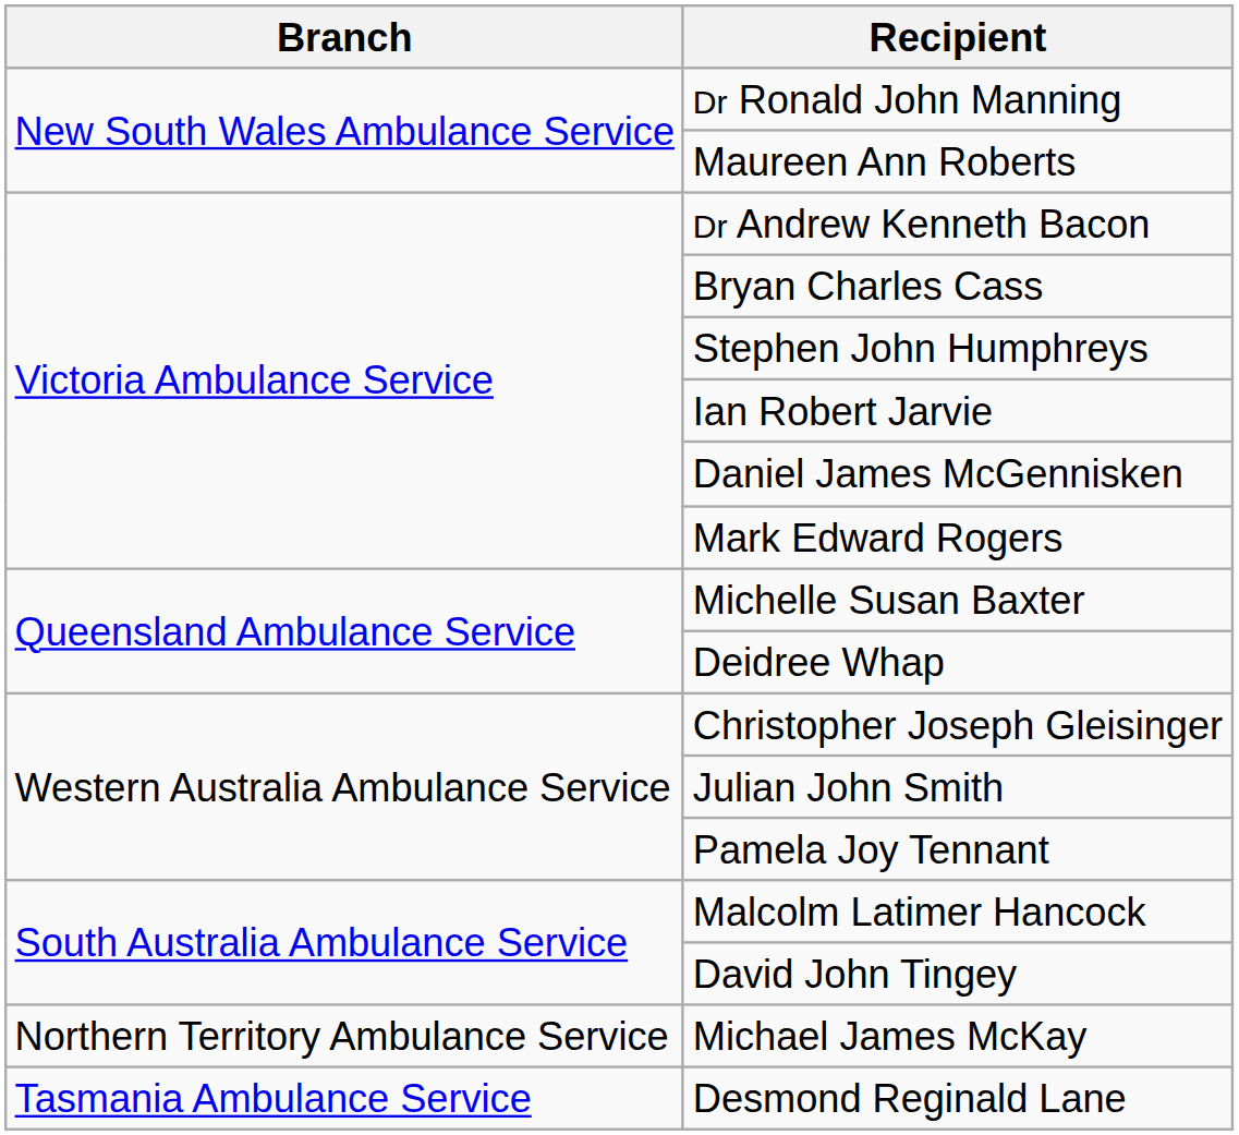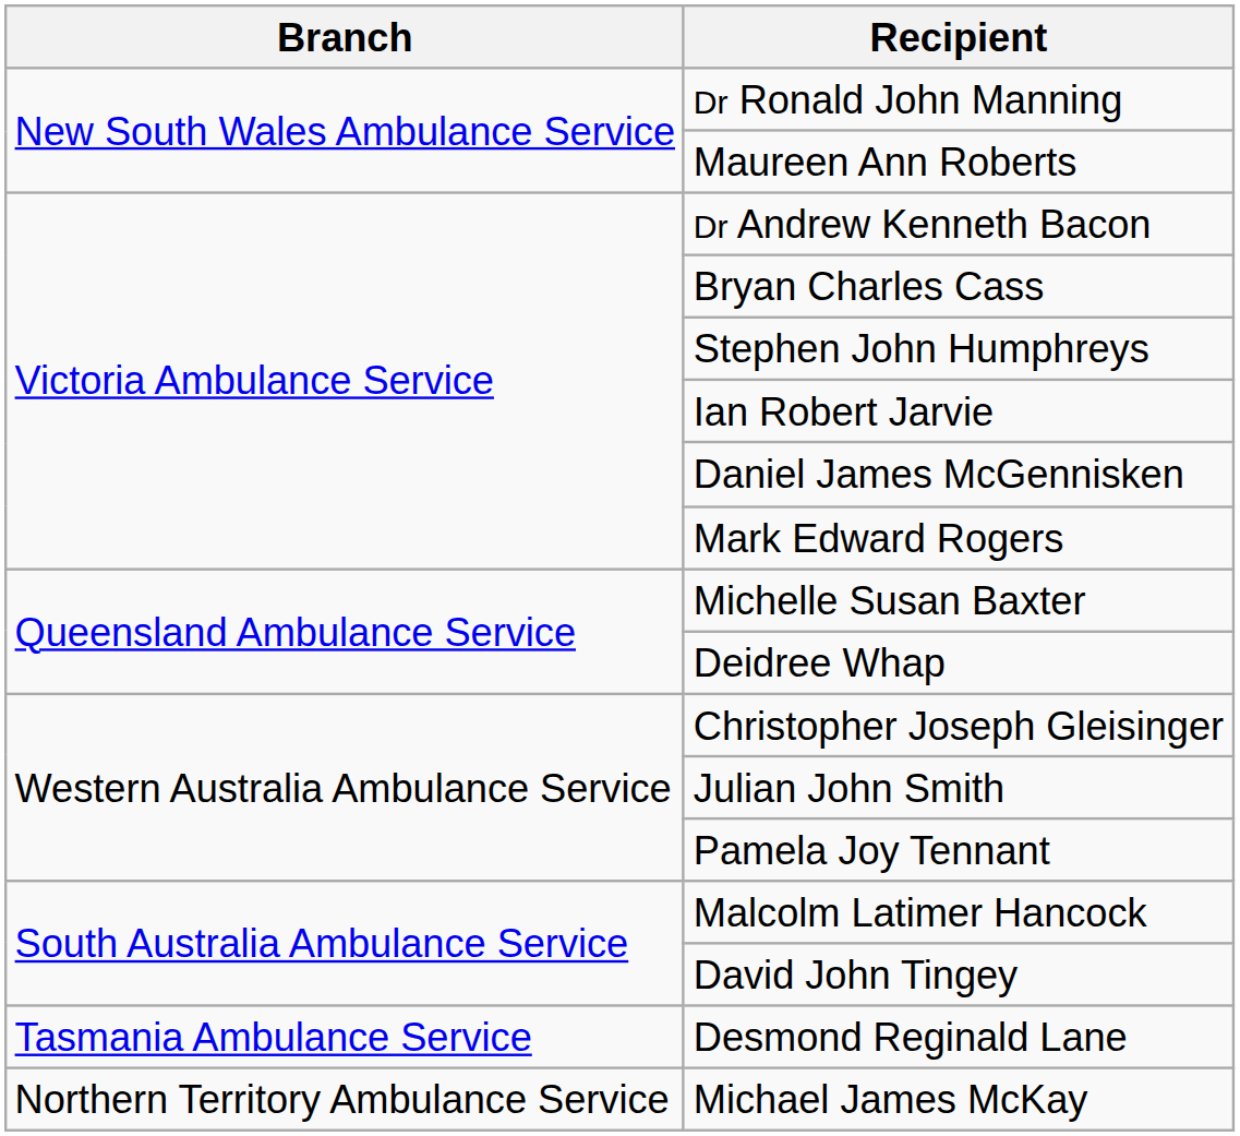 <table class="wikitable" style="font-size:95%;">
 <tr>
 <th>Branch</th>
 <th>Recipient</th>
 </tr>
 <tr>
 <td rowspan="2"><a href='#'>New South Wales Ambulance Service</a></td>
 <td><small>Dr</small> Ronald John Manning</td>
 </tr>
 <tr>
 <td>Maureen Ann Roberts</td>
 </tr>
 <tr>
 <td rowspan="6"><a href='#'>Victoria Ambulance Service</a></td>
 <td><small>Dr</small> Andrew Kenneth Bacon</td>
 </tr>
 <tr>
 <td>Bryan Charles Cass</td>
 </tr>
 <tr>
 <td>Stephen John Humphreys</td>
 </tr>
 <tr>
 <td>Ian Robert Jarvie</td>
 </tr>
 <tr>
 <td>Daniel James McGennisken</td>
 </tr>
 <tr>
 <td>Mark Edward Rogers</td>
 </tr>
 <tr>
 <td rowspan="2"><a href='#'>Queensland Ambulance Service</a></td>
 <td>Michelle Susan Baxter</td>
 </tr>
 <tr>
 <td>Deidree Whap</td>
 </tr>
 <tr>
 <td rowspan="3">Western Australia Ambulance Service</td>
 <td>Christopher Joseph Gleisinger</td>
 </tr>
 <tr>
 <td>Julian John Smith</td>
 </tr>
 <tr>
 <td>Pamela Joy Tennant</td>
 </tr>
 <tr>
 <td rowspan="2"><a href='#'>South Australia Ambulance Service</a></td>
 <td>Malcolm Latimer Hancock</td>
 </tr>
 <tr>
 <td>David John Tingey</td>
 </tr>
 <tr>
+<td><a href='#'>Tasmania Ambulance Service</a></td>
+<td>Desmond Reginald Lane</td>
+</tr>
+<tr>
 <td>Northern Territory Ambulance Service</td>
 <td>Michael James McKay</td>
 </tr>
-<tr>
-<td><a href='#'>Tasmania Ambulance Service</a></td>
-<td>Desmond Reginald Lane</td>
-</tr>
 </table>
